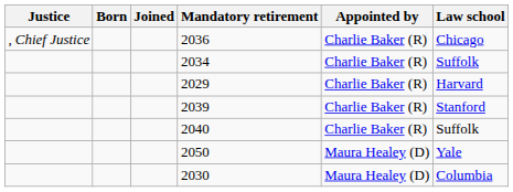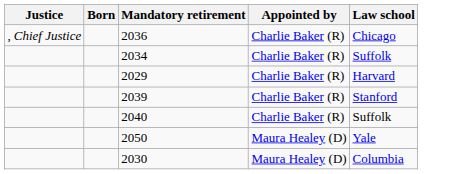 <table class="wikitable sortable">
 <tr>
 <th>Justice</th>
 <th>Born</th>
-<th>Joined</th>
 <th>Mandatory retirement</th>
 <th>Appointed by</th>
 <th>Law school</th>
 </tr>
 <tr>
 <td>, <em>Chief Justice</em></td>
 <td></td>
-<td></td>
 <td>2036</td>
 <td><a href='#'>Charlie Baker</a> (R)</td>
 <td><a href='#'>Chicago</a></td>
 </tr>
 <tr>
-<td></td>
 <td></td>
 <td></td>
 <td>2034</td>
 <td><a href='#'>Charlie Baker</a> (R)</td>
 <td><a href='#'>Suffolk</a></td>
 </tr>
 <tr>
 <td></td>
 <td></td>
-<td></td>
 <td>2029</td>
 <td><a href='#'>Charlie Baker</a> (R)</td>
 <td><a href='#'>Harvard</a></td>
 </tr>
 <tr>
-<td></td>
 <td></td>
 <td></td>
 <td>2039</td>
 <td><a href='#'>Charlie Baker</a> (R)</td>
 <td><a href='#'>Stanford</a></td>
 </tr>
 <tr>
 <td></td>
 <td></td>
-<td></td>
 <td>2040</td>
 <td><a href='#'>Charlie Baker</a> (R)</td>
 <td>Suffolk</td>
 </tr>
 <tr>
-<td></td>
 <td></td>
 <td></td>
 <td>2050</td>
 <td><a href='#'>Maura Healey</a> (D)</td>
 <td><a href='#'>Yale</a></td>
 </tr>
 <tr>
 <td></td>
 <td></td>
-<td></td>
 <td>2030</td>
 <td><a href='#'>Maura Healey</a> (D)</td>
 <td><a href='#'>Columbia</a></td>
 </tr>
 </table>
